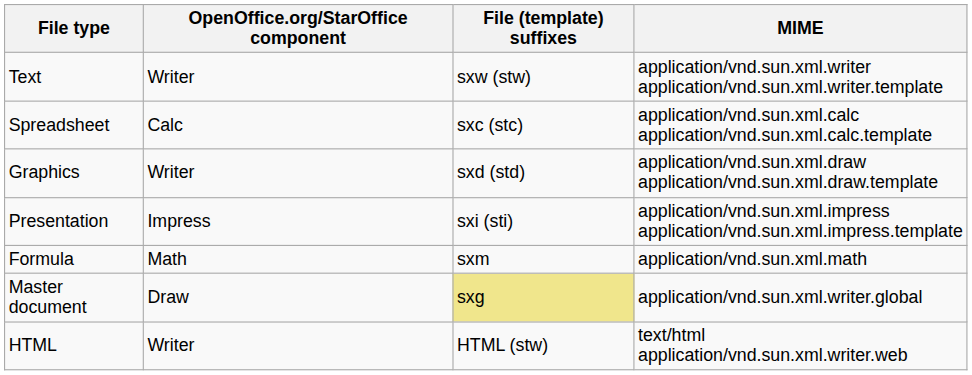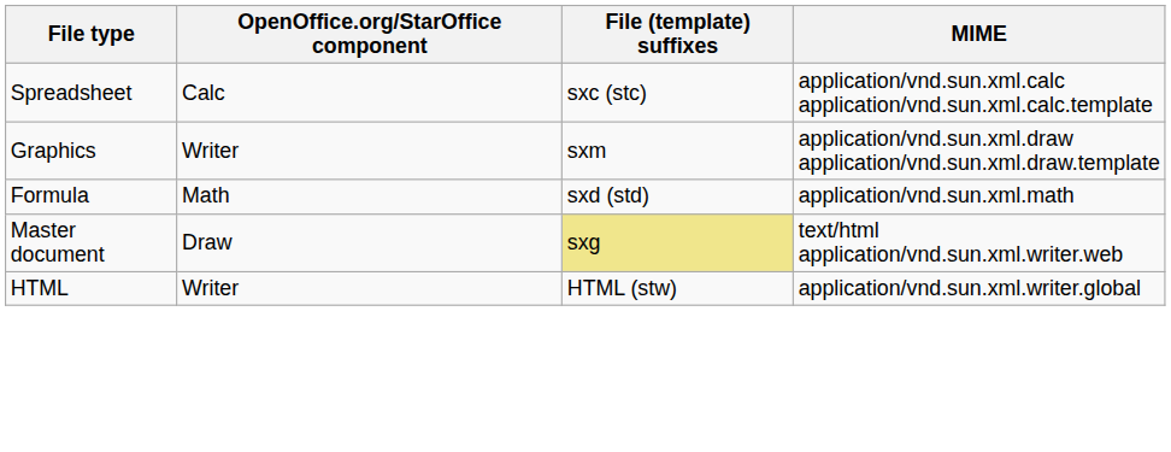 <table class="wikitable">
 <tr>
 <th>File type</th>
 <th>OpenOffice.org/StarOffice component</th>
 <th>File (template) suffixes</th>
 <th>MIME</th>
-</tr>
-<tr>
-<td>Text</td>
-<td>Writer</td>
-<td>sxw (stw)</td>
-<td>application/vnd.sun.xml.writer<br>application/vnd.sun.xml.writer.template</td>
 </tr>
 <tr>
 <td>Spreadsheet</td>
 <td>Calc</td>
 <td>sxc (stc)</td>
 <td>application/vnd.sun.xml.calc<br>application/vnd.sun.xml.calc.template</td>
 </tr>
 <tr>
 <td>Graphics</td>
 <td>Writer</td>
-<td>sxd (std)</td>
+<td>sxm</td>
 <td>application/vnd.sun.xml.draw<br>application/vnd.sun.xml.draw.template</td>
-</tr>
-<tr>
-<td>Presentation</td>
-<td>Impress</td>
-<td>sxi (sti)</td>
-<td>application/vnd.sun.xml.impress<br>application/vnd.sun.xml.impress.template</td>
 </tr>
 <tr>
 <td>Formula</td>
 <td>Math</td>
-<td>sxm</td>
+<td>sxd (std)</td>
 <td>application/vnd.sun.xml.math</td>
 </tr>
 <tr>
 <td>Master document</td>
 <td>Draw</td>
 <td style="background: khaki;">sxg</td>
-<td>application/vnd.sun.xml.writer.global</td>
+<td>text/html<br>application/vnd.sun.xml.writer.web</td>
 </tr>
 <tr>
 <td>HTML</td>
 <td>Writer</td>
 <td>HTML (stw)</td>
-<td>text/html<br>application/vnd.sun.xml.writer.web</td>
+<td>application/vnd.sun.xml.writer.global</td>
 </tr>
 </table>
